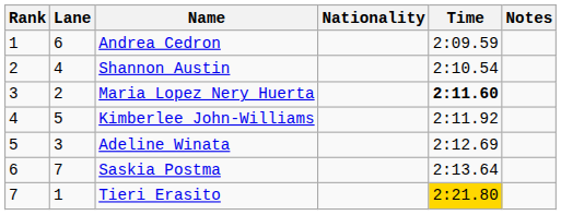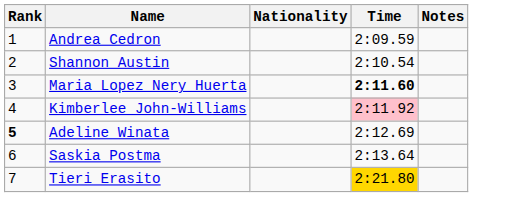 <table class="wikitable">
 <tr>
 <th>Rank</th>
-<th>Lane</th>
 <th>Name</th>
 <th>Nationality</th>
 <th>Time</th>
 <th>Notes</th>
 </tr>
 <tr>
 <td>1</td>
-<td>6</td>
 <td><a href='#'>Andrea Cedron</a></td>
 <td></td>
 <td>2:09.59</td>
 <td></td>
 </tr>
 <tr>
 <td>2</td>
-<td>4</td>
 <td><a href='#'>Shannon Austin</a></td>
 <td></td>
 <td>2:10.54</td>
 <td></td>
 </tr>
 <tr>
 <td>3</td>
-<td>2</td>
 <td><a href='#'>Maria Lopez Nery Huerta</a></td>
 <td></td>
 <td><strong>2:11.60</strong></td>
 <td></td>
 </tr>
 <tr>
 <td>4</td>
-<td>5</td>
 <td><a href='#'>Kimberlee John-Williams</a></td>
 <td></td>
-<td>2:11.92</td>
+<td style="background: pink;">2:11.92</td>
 <td></td>
 </tr>
 <tr>
-<td>5</td>
-<td>3</td>
+<td><strong>5</strong></td>
 <td><a href='#'>Adeline Winata</a></td>
 <td></td>
 <td>2:12.69</td>
 <td></td>
 </tr>
 <tr>
 <td>6</td>
-<td>7</td>
 <td><a href='#'>Saskia Postma</a></td>
 <td></td>
 <td>2:13.64</td>
 <td></td>
 </tr>
 <tr>
 <td>7</td>
-<td>1</td>
 <td><a href='#'>Tieri Erasito</a></td>
 <td></td>
 <td style="background: gold;">2:21.80</td>
 <td></td>
 </tr>
 </table>
